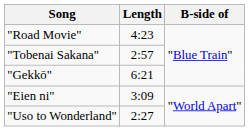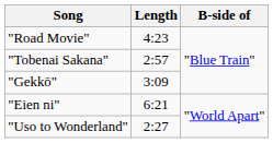 <table class="wikitable">
 <tr>
 <th>Song</th>
 <th>Length</th>
 <th>B-side of</th>
 </tr>
 <tr>
 <td>"Road Movie"</td>
 <td align="center">4:23</td>
 <td rowspan="3">"<a href='#'>Blue Train</a>"</td>
 </tr>
 <tr>
 <td>"Tobenai Sakana"</td>
 <td align="center">2:57</td>
 </tr>
 <tr>
 <td>"Gekkō"</td>
-<td align="center">6:21</td>
+<td align="center">3:09</td>
 </tr>
 <tr>
 <td>"Eien ni"</td>
-<td align="center">3:09</td>
+<td align="center">6:21</td>
 <td rowspan="2">"<a href='#'>World Apart</a>"</td>
 </tr>
 <tr>
 <td>"Uso to Wonderland"</td>
 <td align="center">2:27</td>
 </tr>
 </table>
